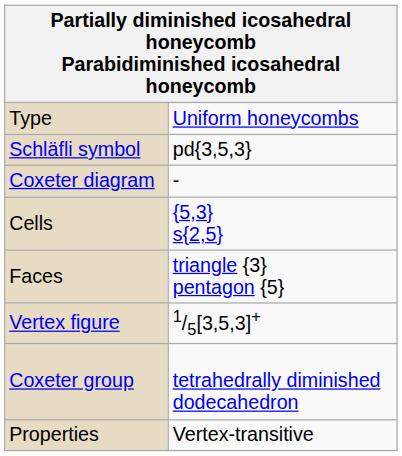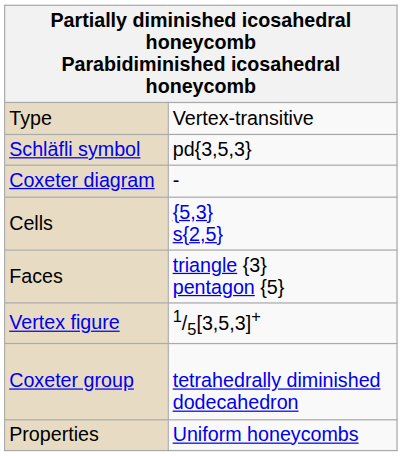 <table class="wikitable" align="right" style="margin-left:10px" width="320">
 <tr>
 <th bgcolor=#e7dcc3 colspan=2>Partially diminished icosahedral honeycomb<br>Parabidiminished icosahedral honeycomb<br></th>
 </tr>
 <tr>
 <td bgcolor=#e7dcc3>Type</td>
-<td><a href='#'>Uniform honeycombs</a></td>
+<td>Vertex-transitive</td>
 </tr>
 <tr>
 <td bgcolor=#e7dcc3><a href='#'>Schläfli symbol</a></td>
 <td>pd{3,5,3}</td>
 </tr>
 <tr>
 <td bgcolor=#e7dcc3><a href='#'>Coxeter diagram</a></td>
 <td>-</td>
 </tr>
 <tr>
 <td bgcolor=#e7dcc3>Cells</td>
 <td><a href='#'>{5,3}</a> <br><a href='#'>s{2,5}</a> </td>
 </tr>
 <tr>
 <td bgcolor=#e7dcc3>Faces</td>
 <td><a href='#'>triangle</a> {3}<br><a href='#'>pentagon</a> {5}</td>
 </tr>
 <tr>
 <td bgcolor=#e7dcc3><a href='#'>Vertex figure</a></td>
 <td><sup>1</sup>/<sub>5</sub>[3,5,3]<sup>+</sup></td>
 </tr>
 <tr>
 <td bgcolor=#e7dcc3><a href='#'>Coxeter group</a></td>
 <td><br><a href='#'>tetrahedrally diminished<br>dodecahedron</a></td>
 </tr>
 <tr>
 <td bgcolor=#e7dcc3>Properties</td>
-<td>Vertex-transitive</td>
+<td><a href='#'>Uniform honeycombs</a></td>
 </tr>
 </table>
